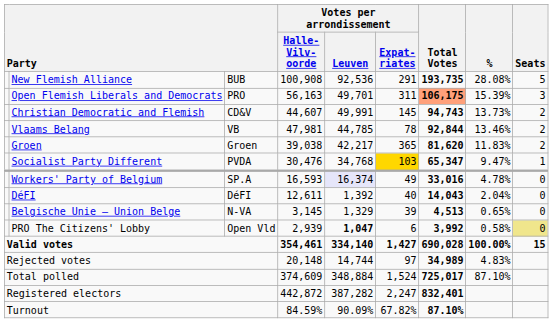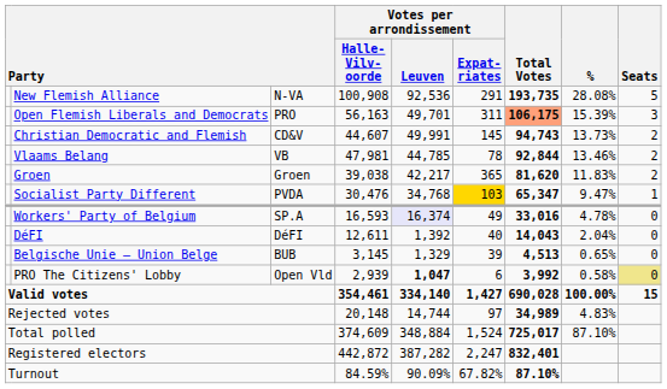 <table class="wikitable" border="1" style="text-align:right;">
 <tr>
 <th style="text-align:left;" valign=bottom rowspan=2 colspan=3>Party</th>
 <th colspan=3>Votes per arrondissement</th>
 <th align=center valign=bottom rowspan=2 width="50">Total Votes</th>
 <th align=center valign=bottom rowspan=2 width="50">%</th>
 <th align=center valign=bottom rowspan=2>Seats</th>
 </tr>
 <tr>
 <th align=center valign=bottom width="50"><a href='#'>Halle- Vilv- oorde</a></th>
 <th align=center valign=bottom width="60"><a href='#'>Leuven</a></th>
 <th align=center valign=bottom width="50"><a href='#'>Expat- riates</a></th>
 </tr>
 <tr>
 <td></td>
 <td align=left><a href='#'>New Flemish Alliance</a></td>
-<td align=left>BUB</td>
+<td align=left>N-VA</td>
 <td>100,908</td>
 <td>92,536</td>
 <td>291</td>
 <td><strong>193,735</strong></td>
 <td>28.08%</td>
 <td>5</td>
 </tr>
 <tr>
 <td></td>
 <td align=left style="white-space: nowrap;"><a href='#'>Open Flemish Liberals and Democrats</a></td>
 <td align=left>PRO</td>
 <td>56,163</td>
 <td>49,701</td>
 <td>311</td>
 <td style="background: lightsalmon;"><strong>106,175</strong></td>
 <td>15.39%</td>
 <td>3</td>
 </tr>
 <tr>
 <td></td>
 <td align=left><a href='#'>Christian Democratic and Flemish</a></td>
 <td align=left>CD&V</td>
 <td>44,607</td>
 <td>49,991</td>
 <td>145</td>
 <td><strong>94,743</strong></td>
 <td>13.73%</td>
 <td>2</td>
 </tr>
 <tr>
 <td></td>
 <td align=left><a href='#'>Vlaams Belang</a></td>
 <td align=left>VB</td>
 <td>47,981</td>
 <td>44,785</td>
 <td>78</td>
 <td><strong>92,844</strong></td>
 <td>13.46%</td>
 <td>2</td>
 </tr>
 <tr>
 <td></td>
 <td align=left><a href='#'>Groen</a></td>
 <td align=left>Groen</td>
 <td>39,038</td>
 <td>42,217</td>
 <td>365</td>
 <td><strong>81,620</strong></td>
 <td>11.83%</td>
 <td>2</td>
 </tr>
 <tr>
 <td></td>
 <td align=left><a href='#'>Socialist Party Different</a></td>
 <td align=left>PVDA</td>
 <td>30,476</td>
 <td>34,768</td>
 <td style="background: gold;">103</td>
 <td><strong>65,347</strong></td>
 <td>9.47%</td>
 <td>1</td>
 </tr>
 <tr style="border-top:3px solid darkgray;">
 <td></td>
 <td align=left><a href='#'>Workers' Party of Belgium</a></td>
 <td align=left>SP.A</td>
 <td>16,593</td>
 <td style="background: lavender;">16,374</td>
 <td>49</td>
 <td><strong>33,016</strong></td>
 <td>4.78%</td>
 <td>0</td>
 </tr>
 <tr>
 <td></td>
 <td align=left><a href='#'>DéFI</a></td>
 <td align=left>DéFI</td>
 <td>12,611</td>
 <td>1,392</td>
 <td>40</td>
 <td><strong>14,043</strong></td>
 <td>2.04%</td>
 <td>0</td>
 </tr>
 <tr>
 <td></td>
 <td align=left><a href='#'>Belgische Unie – Union Belge</a></td>
-<td align=left>N-VA</td>
+<td align=left>BUB</td>
 <td>3,145</td>
 <td>1,329</td>
 <td>39</td>
 <td><strong>4,513</strong></td>
 <td>0.65%</td>
 <td>0</td>
 </tr>
 <tr>
 <td></td>
 <td align=left>PRO The Citizens' Lobby</td>
 <td align=left style="white-space: nowrap;">Open Vld</td>
 <td>2,939</td>
 <td><strong>1,047</strong></td>
 <td>6</td>
 <td><strong>3,992</strong></td>
 <td>0.58%</td>
 <td style="background: khaki;">0</td>
 </tr>
 <tr style="font-weight:bold">
 <td align=left colspan=3>Valid votes</td>
 <td>354,461</td>
 <td>334,140</td>
 <td>1,427</td>
 <td>690,028</td>
 <td>100.00%</td>
 <td>15</td>
 </tr>
 <tr>
 <td align=left colspan=3>Rejected votes</td>
 <td>20,148</td>
 <td>14,744</td>
 <td>97</td>
 <td><strong>34,989</strong></td>
 <td>4.83%</td>
 <td></td>
 </tr>
 <tr>
 <td align=left colspan=3>Total polled</td>
 <td>374,609</td>
 <td>348,884</td>
 <td>1,524</td>
 <td><strong>725,017</strong></td>
 <td>87.10%</td>
 <td></td>
 </tr>
 <tr>
 <td align=left colspan=3>Registered electors</td>
 <td>442,872</td>
 <td>387,282</td>
 <td>2,247</td>
 <td><strong>832,401</strong></td>
 <td></td>
 <td></td>
 </tr>
 <tr>
 <td align=left colspan=3>Turnout</td>
 <td>84.59%</td>
 <td>90.09%</td>
 <td>67.82%</td>
 <td><strong>87.10%</strong></td>
 <td></td>
 <td></td>
 </tr>
 </table>
